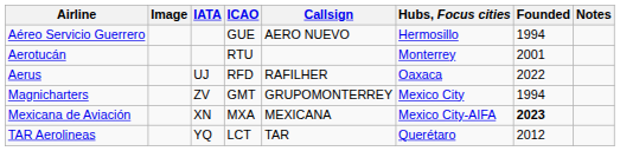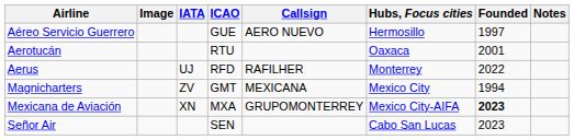 <table class="wikitable">
 <tr>
 <th>Airline</th>
 <th>Image</th>
 <th><a href='#'>IATA</a></th>
 <th><a href='#'>ICAO</a></th>
 <th><a href='#'>Callsign</a></th>
 <th>Hubs, <em>Focus cities</em></th>
 <th>Founded</th>
 <th>Notes</th>
 </tr>
 <tr>
 <td><a href='#'>Aéreo Servicio Guerrero</a></td>
 <td></td>
 <td></td>
 <td>GUE</td>
 <td>AERO NUEVO</td>
 <td><a href='#'>Hermosillo</a></td>
-<td>1994</td>
+<td>1997</td>
 <td></td>
 </tr>
 <tr>
 <td><a href='#'>Aerotucán</a></td>
 <td></td>
 <td></td>
 <td>RTU</td>
 <td></td>
-<td><a href='#'>Monterrey</a></td>
+<td><a href='#'>Oaxaca</a></td>
 <td>2001</td>
 <td></td>
 </tr>
 <tr>
 <td><a href='#'>Aerus</a></td>
 <td></td>
 <td>UJ</td>
 <td>RFD</td>
 <td>RAFILHER</td>
-<td><a href='#'>Oaxaca</a></td>
+<td><a href='#'>Monterrey</a></td>
 <td>2022</td>
 <td></td>
 </tr>
 <tr>
 <td><a href='#'>Magnicharters</a></td>
 <td></td>
 <td>ZV</td>
 <td>GMT</td>
-<td>GRUPOMONTERREY</td>
+<td>MEXICANA</td>
 <td><a href='#'>Mexico City</a></td>
 <td>1994</td>
 <td></td>
 </tr>
 <tr>
 <td><a href='#'>Mexicana de Aviación</a></td>
 <td></td>
 <td>XN</td>
 <td>MXA</td>
-<td>MEXICANA</td>
+<td>GRUPOMONTERREY</td>
 <td><a href='#'>Mexico City-AIFA</a></td>
 <td><strong>2023</strong></td>
 <td></td>
 </tr>
 <tr>
-<td><a href='#'>TAR Aerolineas</a></td>
+<td><a href='#'>Señor Air</a></td>
 <td></td>
-<td>YQ</td>
-<td>LCT</td>
-<td>TAR</td>
-<td><a href='#'>Querétaro</a></td>
-<td>2012</td>
+<td></td>
+<td>SEN</td>
+<td></td>
+<td><a href='#'>Cabo San Lucas</a></td>
+<td>2023</td>
 <td></td>
 </tr>
 </table>
